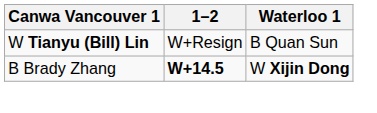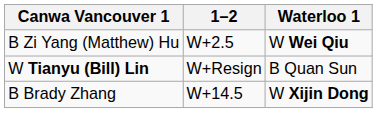 <table class="wikitable">
 <tr>
 <th>Canwa Vancouver 1</th>
 <th>1–2</th>
 <th>Waterloo 1</th>
+</tr>
+<tr>
+<td>B Zi Yang (Matthew) Hu</td>
+<td>W+2.5</td>
+<td>W <strong>Wei Qiu</strong></td>
 </tr>
 <tr>
 <td>W <strong>Tianyu (Bill) Lin</strong></td>
 <td>W+Resign</td>
 <td>B Quan Sun</td>
 </tr>
 <tr>
 <td>B Brady Zhang</td>
-<td><strong>W+14.5</strong></td>
+<td>W+14.5</td>
 <td>W <strong>Xijin Dong</strong></td>
 </tr>
 </table>
